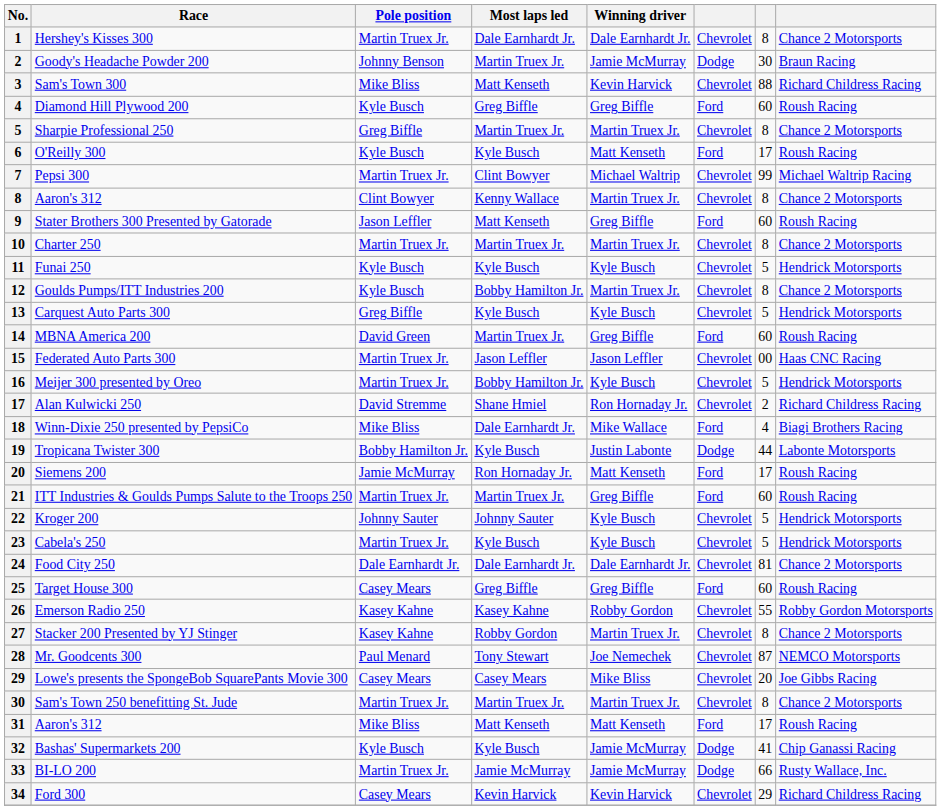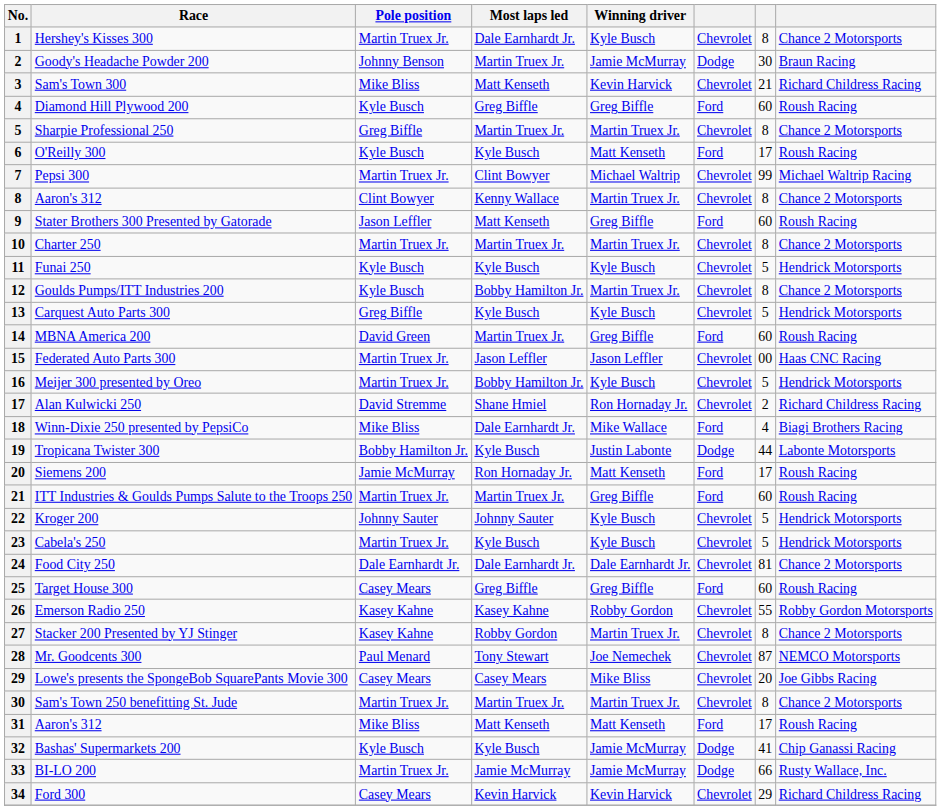 <table class="wikitable" style="font-size:85%">
 <tr>
 <th>No.</th>
 <th>Race</th>
 <th><a href='#'>Pole position</a></th>
 <th>Most laps led</th>
 <th>Winning driver</th>
 <th></th>
 <th></th>
 <th></th>
 </tr>
 <tr>
 <th>1</th>
 <td><a href='#'>Hershey's Kisses 300</a></td>
 <td><a href='#'>Martin Truex Jr.</a></td>
 <td><a href='#'>Dale Earnhardt Jr.</a></td>
-<td><a href='#'>Dale Earnhardt Jr.</a></td>
+<td><a href='#'>Kyle Busch</a></td>
 <td><a href='#'>Chevrolet</a></td>
 <td align=center>8</td>
 <td><a href='#'>Chance 2 Motorsports</a></td>
 </tr>
 <tr>
 <th>2</th>
 <td><a href='#'>Goody's Headache Powder 200</a></td>
 <td><a href='#'>Johnny Benson</a></td>
 <td><a href='#'>Martin Truex Jr.</a></td>
 <td><a href='#'>Jamie McMurray</a></td>
 <td><a href='#'>Dodge</a></td>
 <td align=center>30</td>
 <td><a href='#'>Braun Racing</a></td>
 </tr>
 <tr>
 <th>3</th>
 <td><a href='#'>Sam's Town 300</a></td>
 <td><a href='#'>Mike Bliss</a></td>
 <td><a href='#'>Matt Kenseth</a></td>
 <td><a href='#'>Kevin Harvick</a></td>
 <td><a href='#'>Chevrolet</a></td>
-<td align=center>88</td>
+<td align=center>21</td>
 <td><a href='#'>Richard Childress Racing</a></td>
 </tr>
 <tr>
 <th>4</th>
 <td><a href='#'>Diamond Hill Plywood 200</a></td>
 <td><a href='#'>Kyle Busch</a></td>
 <td><a href='#'>Greg Biffle</a></td>
 <td><a href='#'>Greg Biffle</a></td>
 <td><a href='#'>Ford</a></td>
 <td align=center>60</td>
 <td><a href='#'>Roush Racing</a></td>
 </tr>
 <tr>
 <th>5</th>
 <td><a href='#'>Sharpie Professional 250</a></td>
 <td><a href='#'>Greg Biffle</a></td>
 <td><a href='#'>Martin Truex Jr.</a></td>
 <td><a href='#'>Martin Truex Jr.</a></td>
 <td><a href='#'>Chevrolet</a></td>
 <td align=center>8</td>
 <td><a href='#'>Chance 2 Motorsports</a></td>
 </tr>
 <tr>
 <th>6</th>
 <td><a href='#'>O'Reilly 300</a></td>
 <td><a href='#'>Kyle Busch</a></td>
 <td><a href='#'>Kyle Busch</a></td>
 <td><a href='#'>Matt Kenseth</a></td>
 <td><a href='#'>Ford</a></td>
 <td align=center>17</td>
 <td><a href='#'>Roush Racing</a></td>
 </tr>
 <tr>
 <th>7</th>
 <td><a href='#'>Pepsi 300</a></td>
 <td><a href='#'>Martin Truex Jr.</a></td>
 <td><a href='#'>Clint Bowyer</a></td>
 <td><a href='#'>Michael Waltrip</a></td>
 <td><a href='#'>Chevrolet</a></td>
 <td align=center>99</td>
 <td><a href='#'>Michael Waltrip Racing</a></td>
 </tr>
 <tr>
 <th>8</th>
 <td><a href='#'>Aaron's 312</a></td>
 <td><a href='#'>Clint Bowyer</a></td>
 <td><a href='#'>Kenny Wallace</a></td>
 <td><a href='#'>Martin Truex Jr.</a></td>
 <td><a href='#'>Chevrolet</a></td>
 <td align=center>8</td>
 <td><a href='#'>Chance 2 Motorsports</a></td>
 </tr>
 <tr>
 <th>9</th>
 <td><a href='#'>Stater Brothers 300 Presented by Gatorade</a></td>
 <td><a href='#'>Jason Leffler</a></td>
 <td><a href='#'>Matt Kenseth</a></td>
 <td><a href='#'>Greg Biffle</a></td>
 <td><a href='#'>Ford</a></td>
 <td align=center>60</td>
 <td><a href='#'>Roush Racing</a></td>
 </tr>
 <tr>
 <th>10</th>
 <td><a href='#'>Charter 250</a></td>
 <td><a href='#'>Martin Truex Jr.</a></td>
 <td><a href='#'>Martin Truex Jr.</a></td>
 <td><a href='#'>Martin Truex Jr.</a></td>
 <td><a href='#'>Chevrolet</a></td>
 <td align=center>8</td>
 <td><a href='#'>Chance 2 Motorsports</a></td>
 </tr>
 <tr>
 <th>11</th>
 <td><a href='#'>Funai 250</a></td>
 <td><a href='#'>Kyle Busch</a></td>
 <td><a href='#'>Kyle Busch</a></td>
 <td><a href='#'>Kyle Busch</a></td>
 <td><a href='#'>Chevrolet</a></td>
 <td align=center>5</td>
 <td><a href='#'>Hendrick Motorsports</a></td>
 </tr>
 <tr>
 <th>12</th>
 <td><a href='#'>Goulds Pumps/ITT Industries 200</a></td>
 <td><a href='#'>Kyle Busch</a></td>
 <td><a href='#'>Bobby Hamilton Jr.</a></td>
 <td><a href='#'>Martin Truex Jr.</a></td>
 <td><a href='#'>Chevrolet</a></td>
 <td align=center>8</td>
 <td><a href='#'>Chance 2 Motorsports</a></td>
 </tr>
 <tr>
 <th>13</th>
 <td><a href='#'>Carquest Auto Parts 300</a></td>
 <td><a href='#'>Greg Biffle</a></td>
 <td><a href='#'>Kyle Busch</a></td>
 <td><a href='#'>Kyle Busch</a></td>
 <td><a href='#'>Chevrolet</a></td>
 <td align=center>5</td>
 <td><a href='#'>Hendrick Motorsports</a></td>
 </tr>
 <tr>
 <th>14</th>
 <td><a href='#'>MBNA America 200</a></td>
 <td><a href='#'>David Green</a></td>
 <td><a href='#'>Martin Truex Jr.</a></td>
 <td><a href='#'>Greg Biffle</a></td>
 <td><a href='#'>Ford</a></td>
 <td align=center>60</td>
 <td><a href='#'>Roush Racing</a></td>
 </tr>
 <tr>
 <th>15</th>
 <td><a href='#'>Federated Auto Parts 300</a></td>
 <td><a href='#'>Martin Truex Jr.</a></td>
 <td><a href='#'>Jason Leffler</a></td>
 <td><a href='#'>Jason Leffler</a></td>
 <td><a href='#'>Chevrolet</a></td>
 <td align=center>00</td>
 <td><a href='#'>Haas CNC Racing</a></td>
 </tr>
 <tr>
 <th>16</th>
 <td><a href='#'>Meijer 300 presented by Oreo</a></td>
 <td><a href='#'>Martin Truex Jr.</a></td>
 <td><a href='#'>Bobby Hamilton Jr.</a></td>
 <td><a href='#'>Kyle Busch</a></td>
 <td><a href='#'>Chevrolet</a></td>
 <td align=center>5</td>
 <td><a href='#'>Hendrick Motorsports</a></td>
 </tr>
 <tr>
 <th>17</th>
 <td><a href='#'>Alan Kulwicki 250</a></td>
 <td><a href='#'>David Stremme</a></td>
 <td><a href='#'>Shane Hmiel</a></td>
 <td><a href='#'>Ron Hornaday Jr.</a></td>
 <td><a href='#'>Chevrolet</a></td>
 <td align=center>2</td>
 <td><a href='#'>Richard Childress Racing</a></td>
 </tr>
 <tr>
 <th>18</th>
 <td><a href='#'>Winn-Dixie 250 presented by PepsiCo</a></td>
 <td><a href='#'>Mike Bliss</a></td>
 <td><a href='#'>Dale Earnhardt Jr.</a></td>
 <td><a href='#'>Mike Wallace</a></td>
 <td><a href='#'>Ford</a></td>
 <td align=center>4</td>
 <td><a href='#'>Biagi Brothers Racing</a></td>
 </tr>
 <tr>
 <th>19</th>
 <td><a href='#'>Tropicana Twister 300</a></td>
 <td><a href='#'>Bobby Hamilton Jr.</a></td>
 <td><a href='#'>Kyle Busch</a></td>
 <td><a href='#'>Justin Labonte</a></td>
 <td><a href='#'>Dodge</a></td>
 <td align=center>44</td>
 <td><a href='#'>Labonte Motorsports</a></td>
 </tr>
 <tr>
 <th>20</th>
 <td><a href='#'>Siemens 200</a></td>
 <td><a href='#'>Jamie McMurray</a></td>
 <td><a href='#'>Ron Hornaday Jr.</a></td>
 <td><a href='#'>Matt Kenseth</a></td>
 <td><a href='#'>Ford</a></td>
 <td align=center>17</td>
 <td><a href='#'>Roush Racing</a></td>
 </tr>
 <tr>
 <th>21</th>
 <td><a href='#'>ITT Industries & Goulds Pumps Salute to the Troops 250</a></td>
 <td><a href='#'>Martin Truex Jr.</a></td>
 <td><a href='#'>Martin Truex Jr.</a></td>
 <td><a href='#'>Greg Biffle</a></td>
 <td><a href='#'>Ford</a></td>
 <td align=center>60</td>
 <td><a href='#'>Roush Racing</a></td>
 </tr>
 <tr>
 <th>22</th>
 <td><a href='#'>Kroger 200</a></td>
 <td><a href='#'>Johnny Sauter</a></td>
 <td><a href='#'>Johnny Sauter</a></td>
 <td><a href='#'>Kyle Busch</a></td>
 <td><a href='#'>Chevrolet</a></td>
 <td align=center>5</td>
 <td><a href='#'>Hendrick Motorsports</a></td>
 </tr>
 <tr>
 <th>23</th>
 <td><a href='#'>Cabela's 250</a></td>
 <td><a href='#'>Martin Truex Jr.</a></td>
 <td><a href='#'>Kyle Busch</a></td>
 <td><a href='#'>Kyle Busch</a></td>
 <td><a href='#'>Chevrolet</a></td>
 <td align=center>5</td>
 <td><a href='#'>Hendrick Motorsports</a></td>
 </tr>
 <tr>
 <th>24</th>
 <td><a href='#'>Food City 250</a></td>
 <td><a href='#'>Dale Earnhardt Jr.</a></td>
 <td><a href='#'>Dale Earnhardt Jr.</a></td>
 <td><a href='#'>Dale Earnhardt Jr.</a></td>
 <td><a href='#'>Chevrolet</a></td>
 <td align=center>81</td>
 <td><a href='#'>Chance 2 Motorsports</a></td>
 </tr>
 <tr>
 <th>25</th>
 <td><a href='#'>Target House 300</a></td>
 <td><a href='#'>Casey Mears</a></td>
 <td><a href='#'>Greg Biffle</a></td>
 <td><a href='#'>Greg Biffle</a></td>
 <td><a href='#'>Ford</a></td>
 <td align=center>60</td>
 <td><a href='#'>Roush Racing</a></td>
 </tr>
 <tr>
 <th>26</th>
 <td><a href='#'>Emerson Radio 250</a></td>
 <td><a href='#'>Kasey Kahne</a></td>
 <td><a href='#'>Kasey Kahne</a></td>
 <td><a href='#'>Robby Gordon</a></td>
 <td><a href='#'>Chevrolet</a></td>
 <td align=center>55</td>
 <td><a href='#'>Robby Gordon Motorsports</a></td>
 </tr>
 <tr>
 <th>27</th>
 <td><a href='#'>Stacker 200 Presented by YJ Stinger</a></td>
 <td><a href='#'>Kasey Kahne</a></td>
 <td><a href='#'>Robby Gordon</a></td>
 <td><a href='#'>Martin Truex Jr.</a></td>
 <td><a href='#'>Chevrolet</a></td>
 <td align=center>8</td>
 <td><a href='#'>Chance 2 Motorsports</a></td>
 </tr>
 <tr>
 <th>28</th>
 <td><a href='#'>Mr. Goodcents 300</a></td>
 <td><a href='#'>Paul Menard</a></td>
 <td><a href='#'>Tony Stewart</a></td>
 <td><a href='#'>Joe Nemechek</a></td>
 <td><a href='#'>Chevrolet</a></td>
 <td align=center>87</td>
 <td><a href='#'>NEMCO Motorsports</a></td>
 </tr>
 <tr>
 <th>29</th>
 <td><a href='#'>Lowe's presents the SpongeBob SquarePants Movie 300</a></td>
 <td><a href='#'>Casey Mears</a></td>
 <td><a href='#'>Casey Mears</a></td>
 <td><a href='#'>Mike Bliss</a></td>
 <td><a href='#'>Chevrolet</a></td>
 <td align=center>20</td>
 <td><a href='#'>Joe Gibbs Racing</a></td>
 </tr>
 <tr>
 <th>30</th>
 <td><a href='#'>Sam's Town 250 benefitting St. Jude</a></td>
 <td><a href='#'>Martin Truex Jr.</a></td>
 <td><a href='#'>Martin Truex Jr.</a></td>
 <td><a href='#'>Martin Truex Jr.</a></td>
 <td><a href='#'>Chevrolet</a></td>
 <td align=center>8</td>
 <td><a href='#'>Chance 2 Motorsports</a></td>
 </tr>
 <tr>
 <th>31</th>
 <td><a href='#'>Aaron's 312</a></td>
 <td><a href='#'>Mike Bliss</a></td>
 <td><a href='#'>Matt Kenseth</a></td>
 <td><a href='#'>Matt Kenseth</a></td>
 <td><a href='#'>Ford</a></td>
 <td align=center>17</td>
 <td><a href='#'>Roush Racing</a></td>
 </tr>
 <tr>
 <th>32</th>
 <td><a href='#'>Bashas' Supermarkets 200</a></td>
 <td><a href='#'>Kyle Busch</a></td>
 <td><a href='#'>Kyle Busch</a></td>
 <td><a href='#'>Jamie McMurray</a></td>
 <td><a href='#'>Dodge</a></td>
 <td align=center>41</td>
 <td><a href='#'>Chip Ganassi Racing</a></td>
 </tr>
 <tr>
 <th>33</th>
 <td><a href='#'>BI-LO 200</a></td>
 <td><a href='#'>Martin Truex Jr.</a></td>
 <td><a href='#'>Jamie McMurray</a></td>
 <td><a href='#'>Jamie McMurray</a></td>
 <td><a href='#'>Dodge</a></td>
 <td align=center>66</td>
 <td><a href='#'>Rusty Wallace, Inc.</a></td>
 </tr>
 <tr>
 <th>34</th>
 <td><a href='#'>Ford 300</a></td>
 <td><a href='#'>Casey Mears</a></td>
 <td><a href='#'>Kevin Harvick</a></td>
 <td><a href='#'>Kevin Harvick</a></td>
 <td><a href='#'>Chevrolet</a></td>
 <td align=center>29</td>
 <td><a href='#'>Richard Childress Racing</a></td>
 </tr>
 <tr>
 </tr>
 </table>
